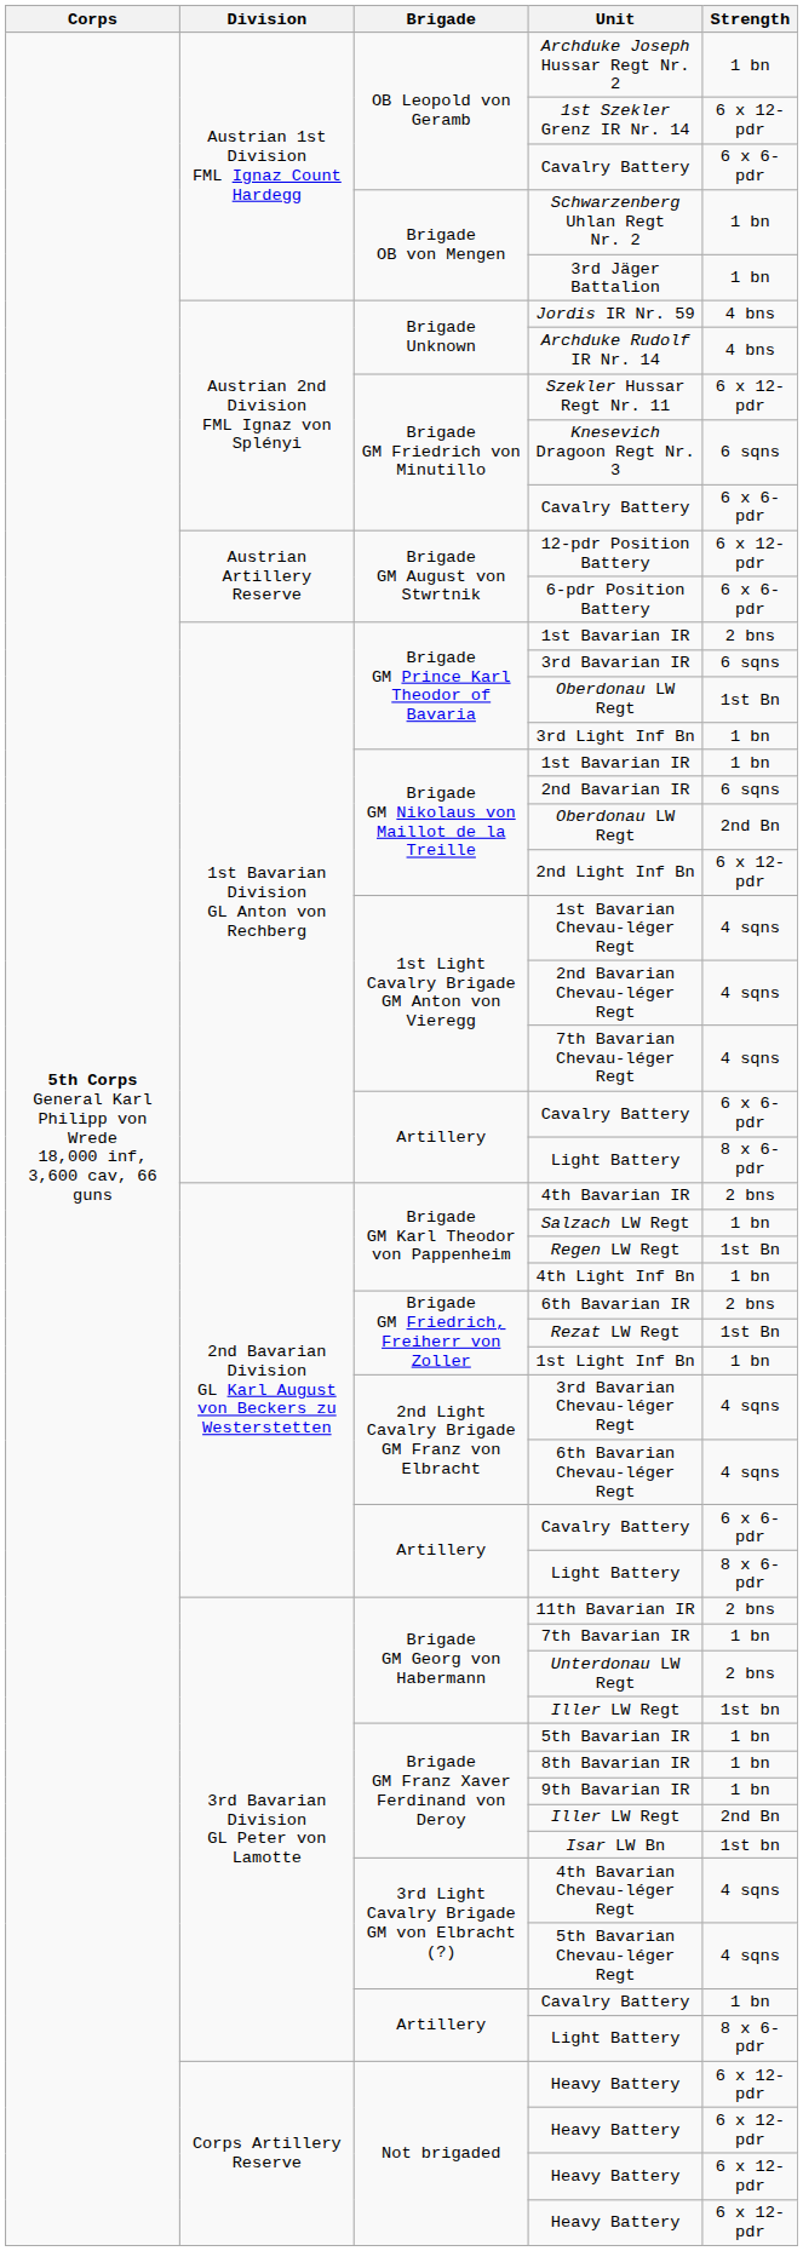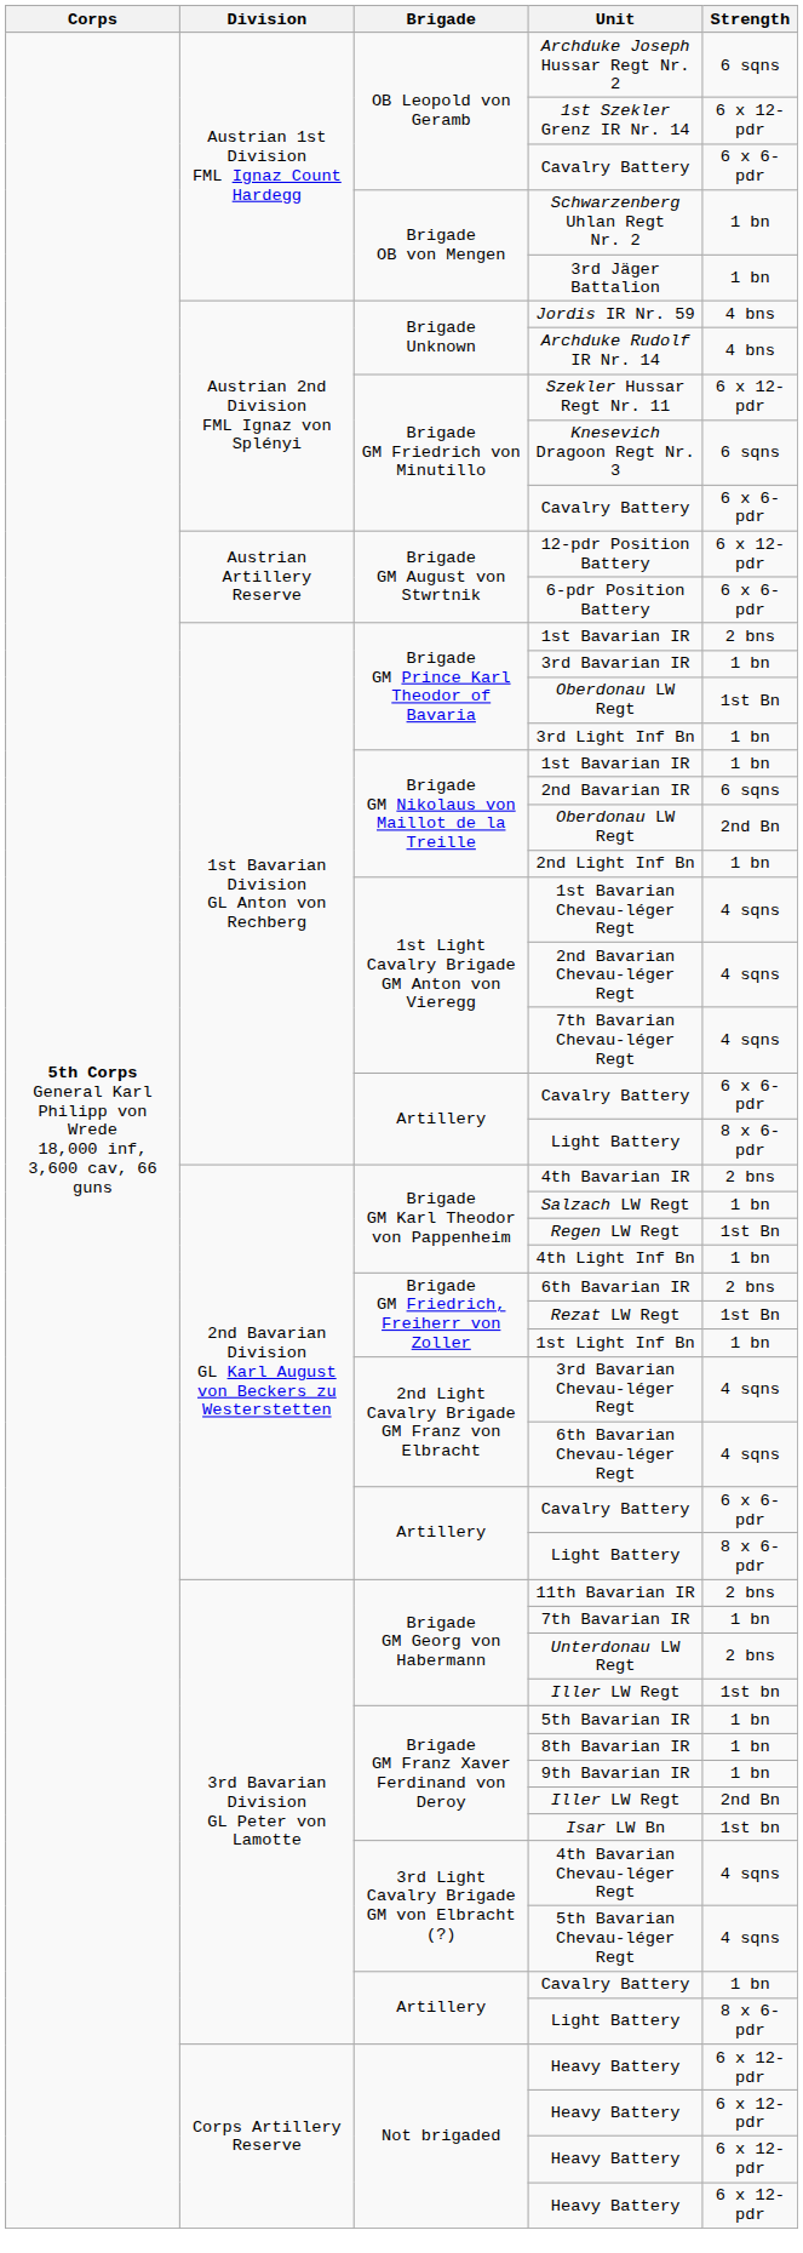 <table class="wikitable" style="text-align:center; width:100%;">
 <tr>
 <th width=20%>Corps</th>
 <th width=20%>Division</th>
 <th width=20%>Brigade</th>
 <th width=20%>Unit</th>
 <th width=10%>Strength</th>
 </tr>
 <tr>
 <td rowspan=53><strong>5th Corps</strong><br>General Karl Philipp von Wrede<br>18,000 inf, 3,600 cav, 66 guns</td>
 <td rowspan=5>Austrian 1st Division<br>FML <a href='#'>Ignaz Count Hardegg</a></td>
 <td rowspan=3>OB Leopold von Geramb</td>
 <td><em>Archduke Joseph</em> Hussar Regt Nr. 2</td>
-<td>1 bn</td>
+<td>6 sqns</td>
 </tr>
 <tr>
 <td><em>1st Szekler</em> Grenz IR Nr. 14</td>
 <td>6 x 12-pdr</td>
 </tr>
 <tr>
 <td>Cavalry Battery</td>
 <td>6 x 6-pdr</td>
 </tr>
 <tr>
 <td rowspan=2>Brigade<br>OB von Mengen</td>
 <td><em>Schwarzenberg</em> Uhlan Regt<br>Nr. 2</td>
 <td>1 bn</td>
 </tr>
 <tr>
 <td>3rd Jäger Battalion</td>
 <td>1 bn</td>
 </tr>
 <tr>
 <td rowspan=5>Austrian 2nd Division<br>FML Ignaz von Splényi</td>
 <td rowspan=2>Brigade<br>Unknown</td>
 <td><em>Jordis</em> IR Nr. 59</td>
 <td>4 bns</td>
 </tr>
 <tr>
 <td><em>Archduke Rudolf</em> IR Nr. 14</td>
 <td>4 bns</td>
 </tr>
 <tr>
 <td rowspan=3>Brigade<br>GM Friedrich von Minutillo</td>
 <td><em>Szekler</em> Hussar Regt Nr. 11</td>
 <td>6 x 12-pdr</td>
 </tr>
 <tr>
 <td><em>Knesevich</em> Dragoon Regt Nr. 3</td>
 <td>6 sqns</td>
 </tr>
 <tr>
 <td>Cavalry Battery</td>
 <td>6 x 6-pdr</td>
 </tr>
 <tr>
 <td rowspan=2>Austrian Artillery Reserve</td>
 <td rowspan=2>Brigade<br>GM August von Stwrtnik</td>
 <td>12-pdr Position Battery</td>
 <td>6 x 12-pdr</td>
 </tr>
 <tr>
 <td>6-pdr Position Battery</td>
 <td>6 x 6-pdr</td>
 </tr>
 <tr>
 <td rowspan=13>1st Bavarian Division<br>GL Anton von Rechberg</td>
 <td rowspan=4>Brigade<br>GM <a href='#'>Prince Karl Theodor of Bavaria</a></td>
 <td>1st Bavarian IR</td>
 <td>2 bns</td>
 </tr>
 <tr>
 <td>3rd Bavarian IR</td>
-<td>6 sqns</td>
+<td>1 bn</td>
 </tr>
 <tr>
 <td><em>Oberdonau</em> LW Regt</td>
 <td>1st Bn</td>
 </tr>
 <tr>
 <td>3rd Light Inf Bn</td>
 <td>1 bn</td>
 </tr>
 <tr>
 <td rowspan=4>Brigade<br>GM <a href='#'>Nikolaus von Maillot de la Treille</a></td>
 <td>1st Bavarian IR</td>
 <td>1 bn</td>
 </tr>
 <tr>
 <td>2nd Bavarian IR</td>
 <td>6 sqns</td>
 </tr>
 <tr>
 <td><em>Oberdonau</em> LW Regt</td>
 <td>2nd Bn</td>
 </tr>
 <tr>
 <td>2nd Light Inf Bn</td>
-<td>6 x 12-pdr</td>
+<td>1 bn</td>
 </tr>
 <tr>
 <td rowspan=3>1st Light Cavalry Brigade<br>GM Anton von Vieregg</td>
 <td>1st Bavarian Chevau-léger Regt</td>
 <td>4 sqns</td>
 </tr>
 <tr>
 <td>2nd Bavarian Chevau-léger Regt</td>
 <td>4 sqns</td>
 </tr>
 <tr>
 <td>7th Bavarian Chevau-léger Regt</td>
 <td>4 sqns</td>
 </tr>
 <tr>
 <td rowspan=2>Artillery</td>
 <td>Cavalry Battery</td>
 <td>6 x 6-pdr</td>
 </tr>
 <tr>
 <td>Light Battery</td>
 <td>8 x 6-pdr</td>
 </tr>
 <tr>
 <td rowspan=11>2nd Bavarian Division<br>GL <a href='#'>Karl August von Beckers zu Westerstetten</a></td>
 <td rowspan=4>Brigade<br>GM Karl Theodor von Pappenheim</td>
 <td>4th Bavarian IR</td>
 <td>2 bns</td>
 </tr>
 <tr>
 <td><em>Salzach</em> LW Regt</td>
 <td>1 bn</td>
 </tr>
 <tr>
 <td><em>Regen</em> LW Regt</td>
 <td>1st Bn</td>
 </tr>
 <tr>
 <td>4th Light Inf Bn</td>
 <td>1 bn</td>
 </tr>
 <tr>
 <td rowspan=3>Brigade<br>GM <a href='#'>Friedrich, Freiherr von Zoller</a></td>
 <td>6th Bavarian IR</td>
 <td>2 bns</td>
 </tr>
 <tr>
 <td><em>Rezat</em> LW Regt</td>
 <td>1st Bn</td>
 </tr>
 <tr>
 <td>1st Light Inf Bn</td>
 <td>1 bn</td>
 </tr>
 <tr>
 <td rowspan=2>2nd Light Cavalry Brigade<br>GM Franz von Elbracht</td>
 <td>3rd Bavarian Chevau-léger Regt</td>
 <td>4 sqns</td>
 </tr>
 <tr>
 <td>6th Bavarian Chevau-léger Regt</td>
 <td>4 sqns</td>
 </tr>
 <tr>
 <td rowspan=2>Artillery</td>
 <td>Cavalry Battery</td>
 <td>6 x 6-pdr</td>
 </tr>
 <tr>
 <td>Light Battery</td>
 <td>8 x 6-pdr</td>
 </tr>
 <tr>
 <td rowspan=13>3rd Bavarian Division<br>GL Peter von Lamotte</td>
 <td rowspan=4>Brigade<br>GM Georg von Habermann</td>
 <td>11th Bavarian IR</td>
 <td>2 bns</td>
 </tr>
 <tr>
 <td>7th Bavarian IR</td>
 <td>1 bn</td>
 </tr>
 <tr>
 <td><em>Unterdonau</em> LW Regt</td>
 <td>2 bns</td>
 </tr>
 <tr>
 <td><em>Iller</em> LW Regt</td>
 <td>1st bn</td>
 </tr>
 <tr>
 <td rowspan=5>Brigade<br>GM Franz Xaver Ferdinand von Deroy</td>
 <td>5th Bavarian IR</td>
 <td>1 bn</td>
 </tr>
 <tr>
 <td>8th Bavarian IR</td>
 <td>1 bn</td>
 </tr>
 <tr>
 <td>9th Bavarian IR</td>
 <td>1 bn</td>
 </tr>
 <tr>
 <td><em>Iller</em> LW Regt</td>
 <td>2nd Bn</td>
 </tr>
 <tr>
 <td><em>Isar</em> LW Bn</td>
 <td>1st bn</td>
 </tr>
 <tr>
 <td rowspan=2>3rd Light Cavalry Brigade<br>GM von Elbracht (?)</td>
 <td>4th Bavarian Chevau-léger Regt</td>
 <td>4 sqns</td>
 </tr>
 <tr>
 <td>5th Bavarian Chevau-léger Regt</td>
 <td>4 sqns</td>
 </tr>
 <tr>
 <td rowspan=2>Artillery</td>
 <td>Cavalry Battery</td>
 <td>1 bn</td>
 </tr>
 <tr>
 <td>Light Battery</td>
 <td>8 x 6-pdr</td>
 </tr>
 <tr>
 <td rowspan=4>Corps Artillery Reserve</td>
 <td rowspan=4>Not brigaded</td>
 <td>Heavy Battery</td>
 <td>6 x 12-pdr</td>
 </tr>
 <tr>
 <td>Heavy Battery</td>
 <td>6 x 12-pdr</td>
 </tr>
 <tr>
 <td>Heavy Battery</td>
 <td>6 x 12-pdr</td>
 </tr>
 <tr>
 <td>Heavy Battery</td>
 <td>6 x 12-pdr</td>
 </tr>
 <tr>
 </tr>
 </table>
